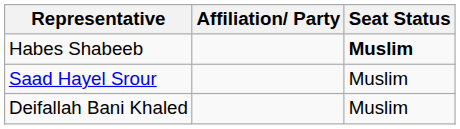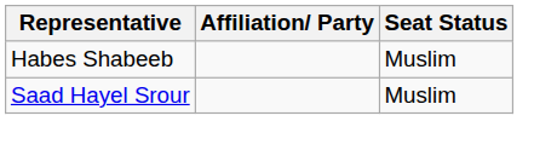 <table class="wikitable">
 <tr>
 <th>Representative</th>
 <th>Affiliation/ Party</th>
 <th>Seat Status</th>
 </tr>
 <tr>
 <td>Habes Shabeeb</td>
 <td></td>
-<td><strong>Muslim</strong></td>
+<td>Muslim</td>
 </tr>
 <tr>
 <td><a href='#'>Saad Hayel Srour</a></td>
 <td></td>
 <td>Muslim</td>
 </tr>
-<tr>
-<td>Deifallah Bani Khaled</td>
-<td></td>
-<td>Muslim</td>
-</tr>
 </table>
